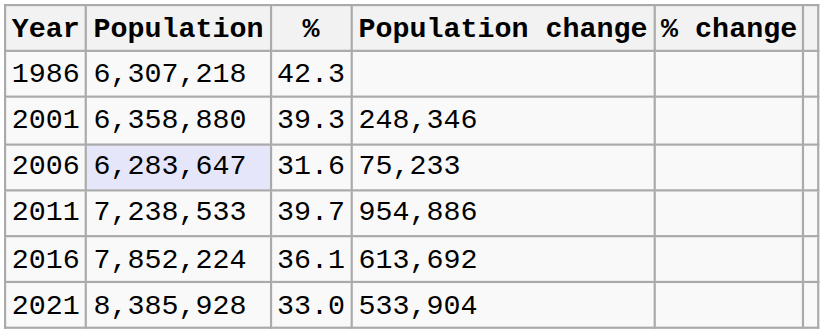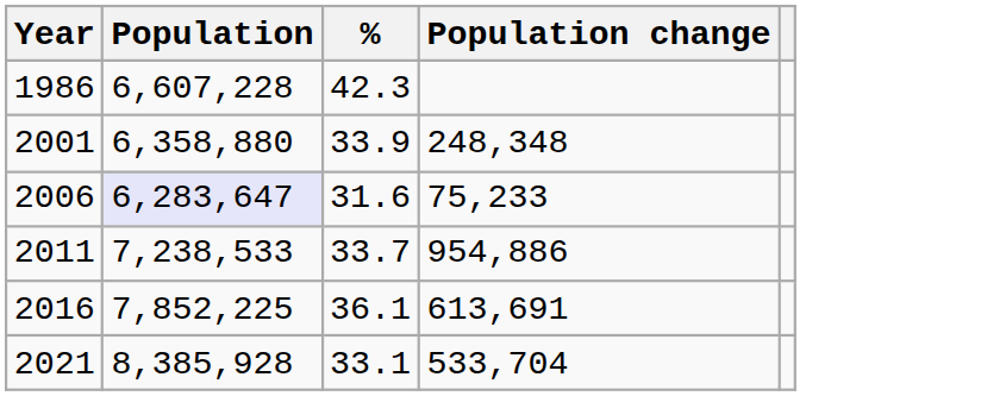 <table class="wikitable sortable" font-size:100%;" style="text-align:left">
 <tr>
 <th>Year</th>
 <th>Population<br></th>
 <th>%</th>
 <th>Population change</th>
-<th>% change</th>
 <th></th>
 </tr>
 <tr>
 <td>1986</td>
-<td>6,307,218</td>
+<td>6,607,228</td>
 <td>42.3</td>
-<td></td>
 <td></td>
 <td></td>
 </tr>
 <tr>
 <td>2001</td>
 <td>6,358,880</td>
-<td>39.3</td>
-<td> 248,346</td>
-<td></td>
+<td>33.9</td>
+<td> 248,348</td>
 <td></td>
 </tr>
 <tr>
 <td>2006</td>
 <td style="background: lavender;">6,283,647</td>
 <td>31.6</td>
 <td> 75,233</td>
 <td></td>
-<td></td>
 </tr>
 <tr>
 <td>2011</td>
 <td>7,238,533</td>
-<td>39.7</td>
+<td>33.7</td>
 <td> 954,886</td>
-<td></td>
 <td></td>
 </tr>
 <tr>
 <td>2016</td>
-<td>7,852,224</td>
+<td>7,852,225</td>
 <td>36.1</td>
-<td> 613,692</td>
-<td></td>
+<td> 613,691</td>
 <td></td>
 </tr>
 <tr>
 <td>2021</td>
 <td>8,385,928</td>
-<td>33.0</td>
-<td> 533,904</td>
-<td></td>
+<td>33.1</td>
+<td> 533,704</td>
 <td></td>
 </tr>
 </table>
